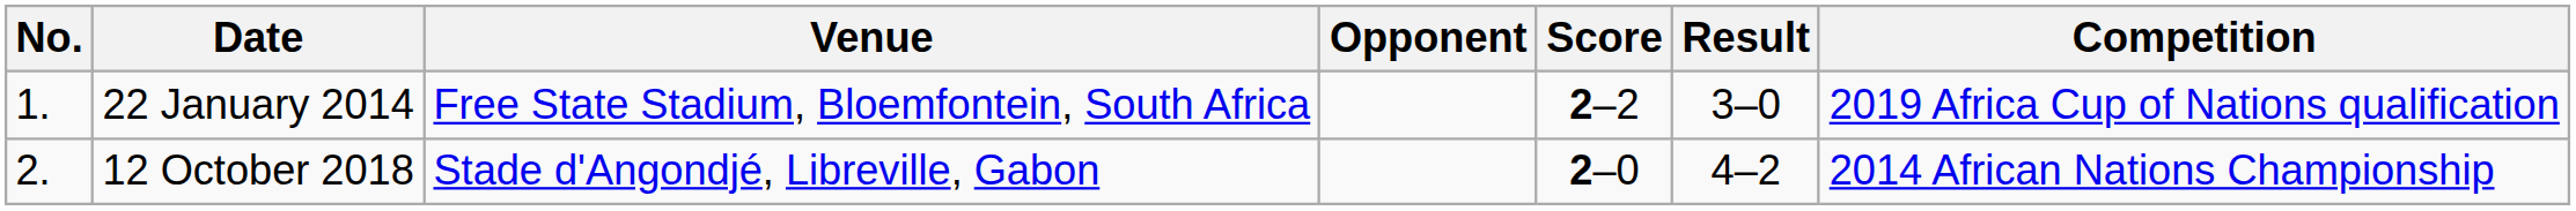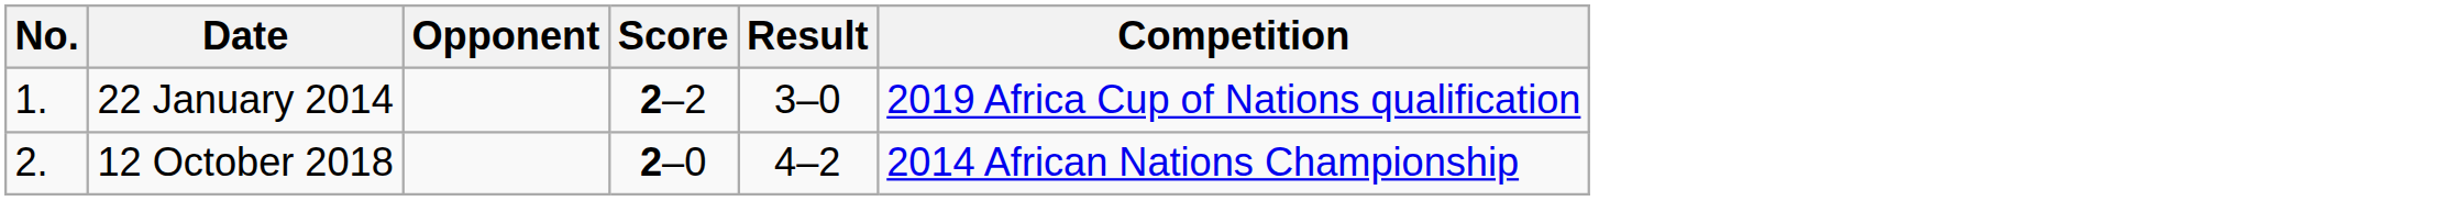 <table class="wikitable" style="font-size:100%;">
 <tr>
 <th>No.</th>
 <th>Date</th>
-<th>Venue</th>
 <th>Opponent</th>
 <th>Score</th>
 <th>Result</th>
 <th>Competition</th>
 </tr>
 <tr>
 <td>1.</td>
 <td>22 January 2014</td>
-<td><a href='#'>Free State Stadium</a>, <a href='#'>Bloemfontein</a>, <a href='#'>South Africa</a></td>
 <td></td>
 <td align=center><strong>2</strong>–2</td>
 <td align=center>3–0</td>
 <td><a href='#'>2019 Africa Cup of Nations qualification</a></td>
 </tr>
 <tr>
 <td>2.</td>
 <td>12 October 2018</td>
-<td><a href='#'>Stade d'Angondjé</a>, <a href='#'>Libreville</a>, <a href='#'>Gabon</a></td>
 <td></td>
 <td align=center><strong>2</strong>–0</td>
 <td align=center>4–2</td>
 <td><a href='#'>2014 African Nations Championship</a></td>
 </tr>
 </table>
